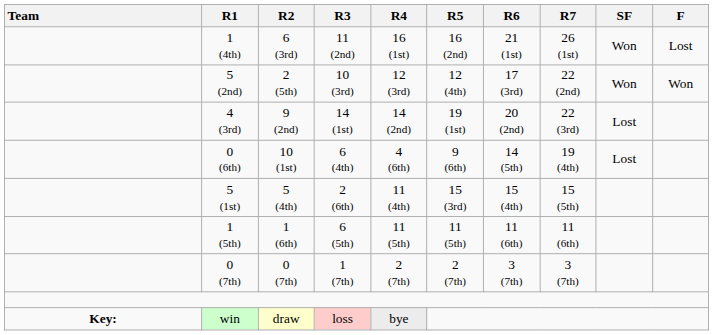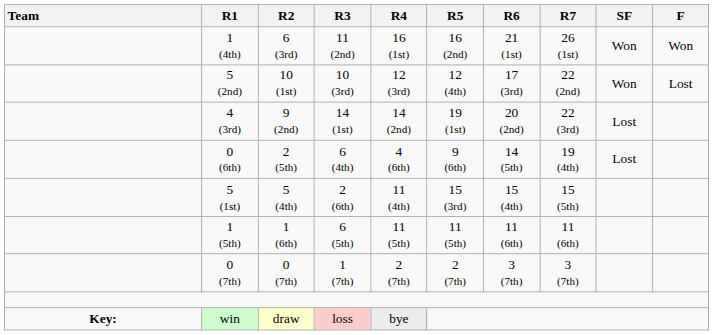 <table class="wikitable collapsible" style="text-align:center; width:60%; font-size:90%">
 <tr>
 <th style="text-align:left; width:28%;">Team</th>
 <th style="width:8%;">R1</th>
 <th style="width:8%;">R2</th>
 <th style="width:8%;">R3</th>
 <th style="width:8%;">R4</th>
 <th style="width:8%;">R5</th>
 <th style="width:8%;">R6</th>
 <th style="width:8%;">R7</th>
 <th style="width:8%;">SF</th>
 <th style="width:8%;">F</th>
 </tr>
 <tr>
 <td style="text-align:left;"></td>
 <td>1 <br> <small>(4th)</small></td>
 <td>6 <br> <small>(3rd)</small></td>
 <td>11 <br> <small>(2nd)</small></td>
 <td>16 <br> <small>(1st)</small></td>
 <td>16 <br> <small>(2nd)</small></td>
 <td>21 <br> <small>(1st)</small></td>
 <td>26 <br> <small>(1st)</small></td>
 <td>Won</td>
-<td>Lost</td>
+<td>Won</td>
 </tr>
 <tr>
 <td style="text-align:left;"></td>
 <td>5 <br> <small>(2nd)</small></td>
-<td>2 <br> <small>(5th)</small></td>
+<td>10 <br> <small>(1st)</small></td>
 <td>10 <br> <small>(3rd)</small></td>
 <td>12 <br> <small>(3rd)</small></td>
 <td>12 <br> <small>(4th)</small></td>
 <td>17 <br> <small>(3rd)</small></td>
 <td>22 <br> <small>(2nd)</small></td>
 <td>Won</td>
-<td>Won</td>
+<td>Lost</td>
 </tr>
 <tr>
 <td style="text-align:left;"></td>
 <td>4 <br> <small>(3rd)</small></td>
 <td>9 <br> <small>(2nd)</small></td>
 <td>14 <br> <small>(1st)</small></td>
 <td>14 <br> <small>(2nd)</small></td>
 <td>19 <br> <small>(1st)</small></td>
 <td>20 <br> <small>(2nd)</small></td>
 <td>22 <br> <small>(3rd)</small></td>
 <td>Lost</td>
 <td> </td>
 </tr>
 <tr>
 <td style="text-align:left;"></td>
 <td>0 <br> <small>(6th)</small></td>
-<td>10 <br> <small>(1st)</small></td>
+<td>2 <br> <small>(5th)</small></td>
 <td>6 <br> <small>(4th)</small></td>
 <td>4 <br> <small>(6th)</small></td>
 <td>9 <br> <small>(6th)</small></td>
 <td>14 <br> <small>(5th)</small></td>
 <td>19 <br> <small>(4th)</small></td>
 <td>Lost</td>
 <td> </td>
 </tr>
 <tr>
 <td style="text-align:left;"></td>
 <td>5 <br> <small>(1st)</small></td>
 <td>5 <br> <small>(4th)</small></td>
 <td>2 <br> <small>(6th)</small></td>
 <td>11 <br> <small>(4th)</small></td>
 <td>15 <br> <small>(3rd)</small></td>
 <td>15 <br> <small>(4th)</small></td>
 <td>15 <br> <small>(5th)</small></td>
 <td> </td>
 <td> </td>
 </tr>
 <tr>
 <td style="text-align:left;"></td>
 <td>1 <br> <small>(5th)</small></td>
 <td>1 <br> <small>(6th)</small></td>
 <td>6 <br> <small>(5th)</small></td>
 <td>11 <br> <small>(5th)</small></td>
 <td>11 <br> <small>(5th)</small></td>
 <td>11 <br> <small>(6th)</small></td>
 <td>11 <br> <small>(6th)</small></td>
 <td> </td>
 <td> </td>
 </tr>
 <tr>
 <td style="text-align:left;"></td>
 <td>0 <br> <small>(7th)</small></td>
 <td>0 <br> <small>(7th)</small></td>
 <td>1 <br> <small>(7th)</small></td>
 <td>2 <br> <small>(7th)</small></td>
 <td>2 <br> <small>(7th)</small></td>
 <td>3 <br> <small>(7th)</small></td>
 <td>3 <br> <small>(7th)</small></td>
 <td> </td>
 <td> </td>
 </tr>
 <tr>
 <td colspan="100%" style="text-align:center; height: 10px;"></td>
 </tr>
 <tr>
 <td><strong>Key:</strong></td>
 <td style="background:#CCFFCC;">win</td>
 <td style="background:#FFFFCC;">draw</td>
 <td style="background:#FFCCCC;">loss</td>
 <td style="background:#ECECEC;">bye</td>
 <td colspan="100%"></td>
 </tr>
 </table>
